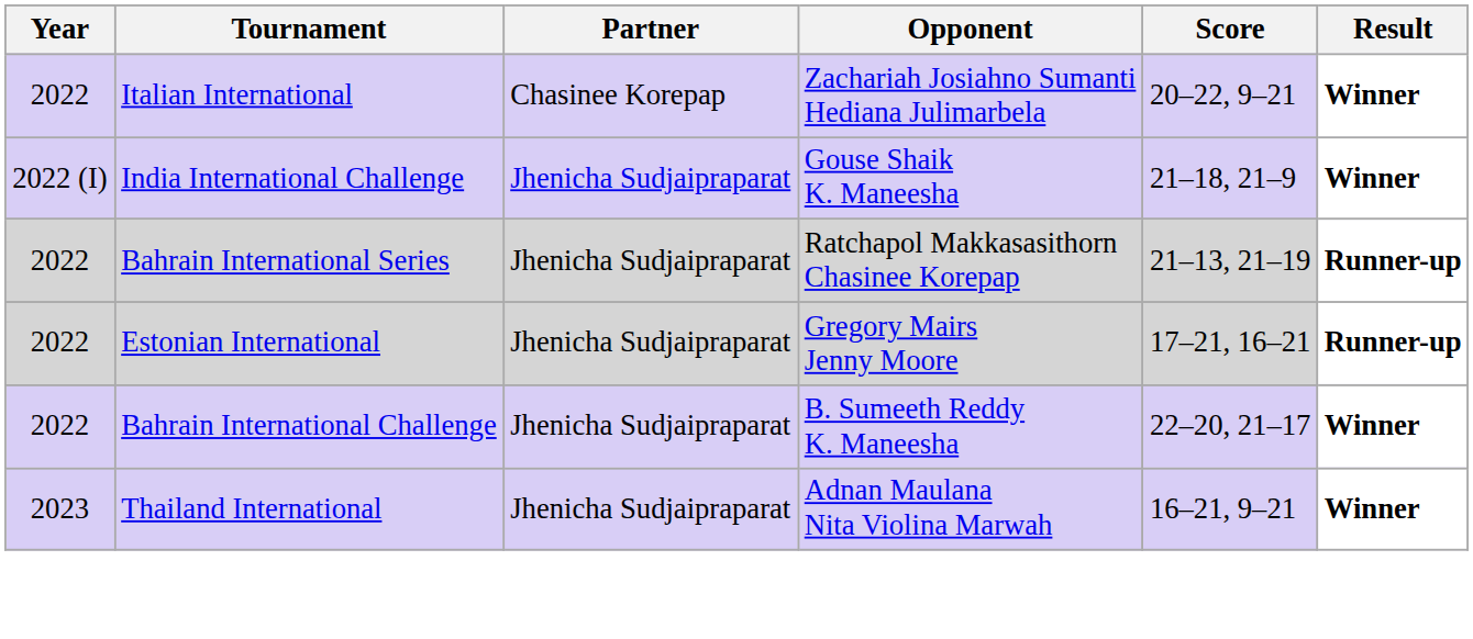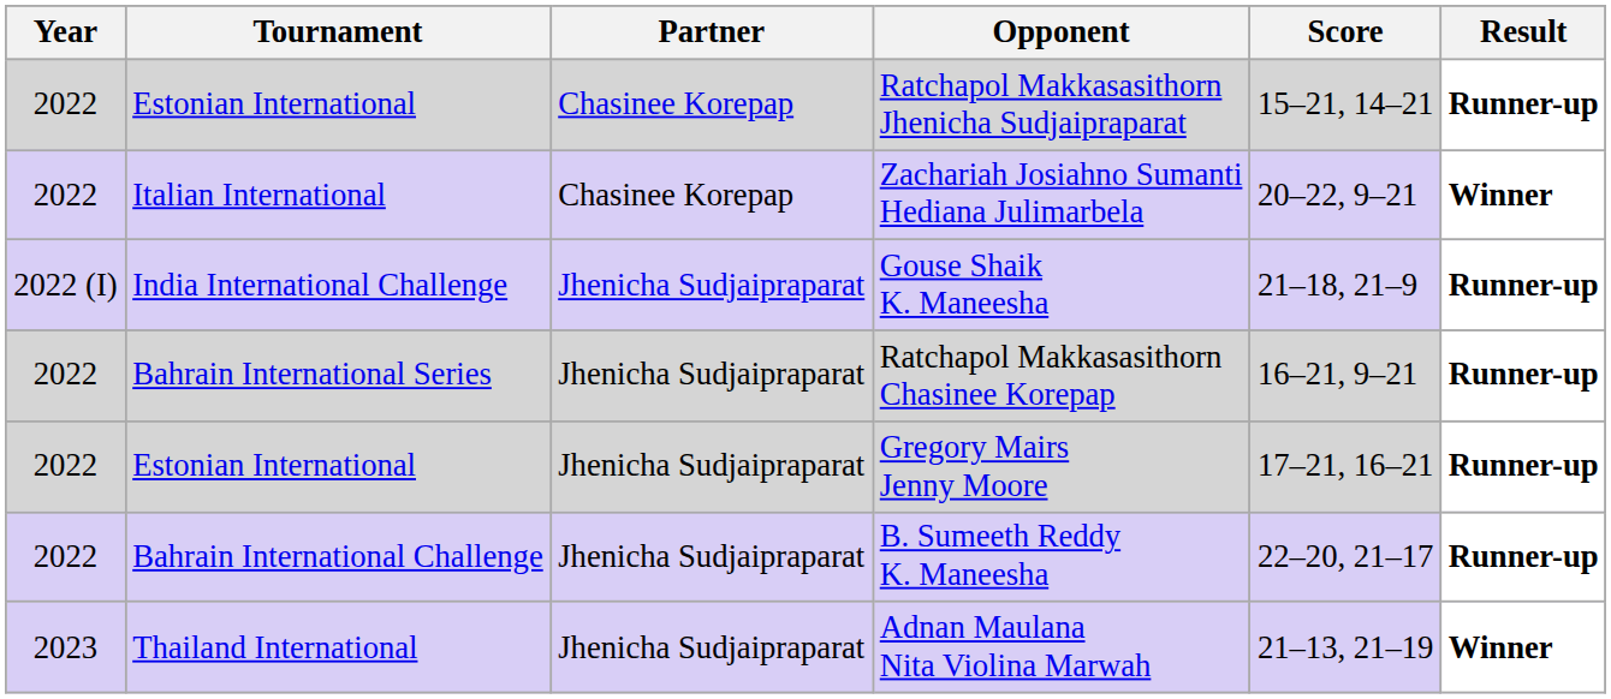 <table class="sortable wikitable" style="font-size: 90%;">
 <tr>
 <th>Year</th>
 <th>Tournament</th>
 <th>Partner</th>
 <th>Opponent</th>
 <th>Score</th>
 <th>Result</th>
+</tr>
+<tr style="background:#D5D5D5">
+<td align="center">2022</td>
+<td align="left"><a href='#'>Estonian International</a></td>
+<td align="left"> <a href='#'>Chasinee Korepap</a></td>
+<td align="left"> <a href='#'>Ratchapol Makkasasithorn</a><br> <a href='#'>Jhenicha Sudjaipraparat</a></td>
+<td align="left">15–21, 14–21</td>
+<td style="text-align:left; background:white"> <strong>Runner-up</strong></td>
 </tr>
 <tr style="background:#D8CEF6">
 <td align="center">2022</td>
 <td align="left"><a href='#'>Italian International</a></td>
 <td align="left"> Chasinee Korepap</td>
 <td align="left"> <a href='#'>Zachariah Josiahno Sumanti</a><br> <a href='#'>Hediana Julimarbela</a></td>
 <td align="left">20–22, 9–21</td>
 <td style="text-align:left; background:white"> <strong>Winner</strong></td>
 </tr>
 <tr style="background:#D8CEF6">
 <td align="center">2022 (I)</td>
 <td align="left"><a href='#'>India International Challenge</a></td>
 <td align="left"> <a href='#'>Jhenicha Sudjaipraparat</a></td>
 <td align="left"> <a href='#'>Gouse Shaik</a><br> <a href='#'>K. Maneesha</a></td>
 <td align="left">21–18, 21–9</td>
-<td style="text-align:left; background:white"> <strong>Winner</strong></td>
+<td style="text-align:left; background:white"> <strong>Runner-up</strong></td>
 </tr>
 <tr style="background:#D5D5D5">
 <td align="center">2022</td>
 <td align="left"><a href='#'>Bahrain International Series</a></td>
 <td align="left"> Jhenicha Sudjaipraparat</td>
 <td align="left"> Ratchapol Makkasasithorn<br> <a href='#'>Chasinee Korepap</a></td>
-<td align="left">21–13, 21–19</td>
+<td align="left">16–21, 9–21</td>
 <td style="text-align:left; background:white"> <strong>Runner-up</strong></td>
 </tr>
 <tr style="background:#D5D5D5">
 <td align="center">2022</td>
 <td align="left"><a href='#'>Estonian International</a></td>
 <td align="left"> Jhenicha Sudjaipraparat</td>
 <td align="left"> <a href='#'>Gregory Mairs</a><br> <a href='#'>Jenny Moore</a></td>
 <td align="left">17–21, 16–21</td>
 <td style="text-align:left; background:white"> <strong>Runner-up</strong></td>
 </tr>
 <tr style="background:#D8CEF6">
 <td align="center">2022</td>
 <td align="left"><a href='#'>Bahrain International Challenge</a></td>
 <td align="left"> Jhenicha Sudjaipraparat</td>
 <td align="left"> <a href='#'>B. Sumeeth Reddy</a><br> <a href='#'>K. Maneesha</a></td>
 <td align="left">22–20, 21–17</td>
-<td style="text-align:left; background:white"> <strong>Winner</strong></td>
+<td style="text-align:left; background:white"> <strong>Runner-up</strong></td>
 </tr>
 <tr style="background:#D8CEF6">
 <td align="center">2023</td>
 <td align="left"><a href='#'>Thailand International</a></td>
 <td align="left"> Jhenicha Sudjaipraparat</td>
 <td align="left"> <a href='#'>Adnan Maulana</a><br> <a href='#'>Nita Violina Marwah</a></td>
-<td align="left">16–21, 9–21</td>
+<td align="left">21–13, 21–19</td>
 <td style="text-align:left; background:white"> <strong>Winner</strong></td>
 </tr>
 </table>
